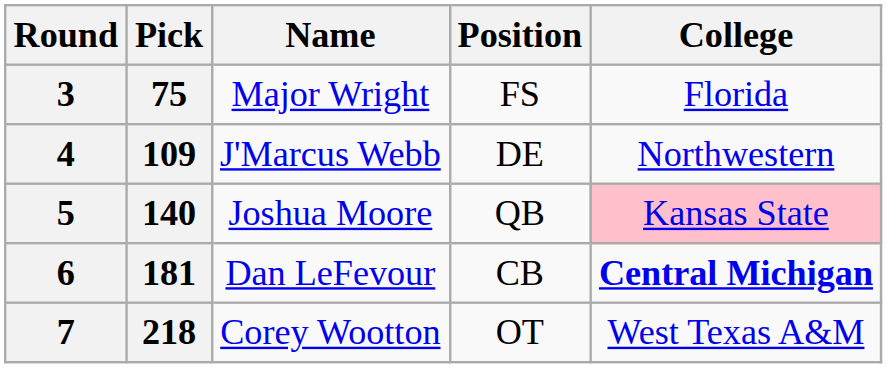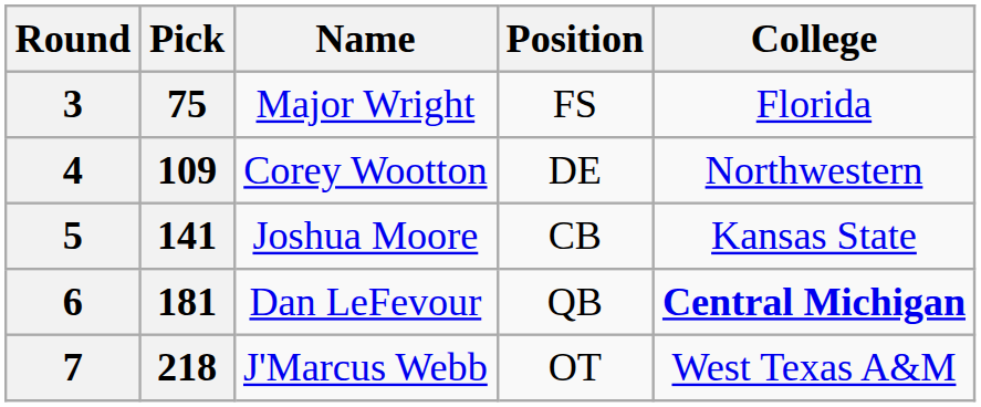 <table class="wikitable" style="font-size: 95%;">
 <tr>
 <th>Round</th>
 <th>Pick</th>
 <th>Name</th>
 <th>Position</th>
 <th>College</th>
 </tr>
 <tr>
 <th style="text-align:center;"><strong>3</strong></th>
 <th style="text-align:center;"><strong>75</strong></th>
 <td style="text-align:center;"><a href='#'>Major Wright</a></td>
 <td style="text-align:center;">FS</td>
 <td style="text-align:center;"><a href='#'>Florida</a></td>
 </tr>
 <tr>
 <th style="text-align:center;"><strong>4</strong></th>
 <th style="text-align:center;"><strong>109</strong></th>
-<td style="text-align:center;"><a href='#'>J'Marcus Webb</a></td>
+<td style="text-align:center;"><a href='#'>Corey Wootton</a></td>
 <td style="text-align:center;">DE</td>
 <td style="text-align:center;"><a href='#'>Northwestern</a></td>
 </tr>
 <tr>
 <th style="text-align:center;"><strong>5</strong></th>
-<th style="text-align:center;"><strong>140</strong></th>
+<th style="text-align:center;"><strong>141</strong></th>
 <td style="text-align:center;"><a href='#'>Joshua Moore</a></td>
-<td style="text-align:center;">QB</td>
-<td style="background: pink; text-align:center;"><a href='#'>Kansas State</a></td>
+<td style="text-align:center;">CB</td>
+<td style="text-align:center;"><a href='#'>Kansas State</a></td>
 </tr>
 <tr>
 <th style="text-align:center;"><strong>6</strong></th>
 <th style="text-align:center;"><strong>181</strong></th>
 <td style="text-align:center;"><a href='#'>Dan LeFevour</a></td>
-<td style="text-align:center;">CB</td>
+<td style="text-align:center;">QB</td>
 <td style="text-align:center;"><strong><a href='#'>Central Michigan</a></strong></td>
 </tr>
 <tr>
 <th style="text-align:center;"><strong>7</strong></th>
 <th style="text-align:center;"><strong>218</strong></th>
-<td style="text-align:center;"><a href='#'>Corey Wootton</a></td>
+<td style="text-align:center;"><a href='#'>J'Marcus Webb</a></td>
 <td style="text-align:center;">OT</td>
 <td style="text-align:center;"><a href='#'>West Texas A&M</a></td>
 </tr>
 </table>
